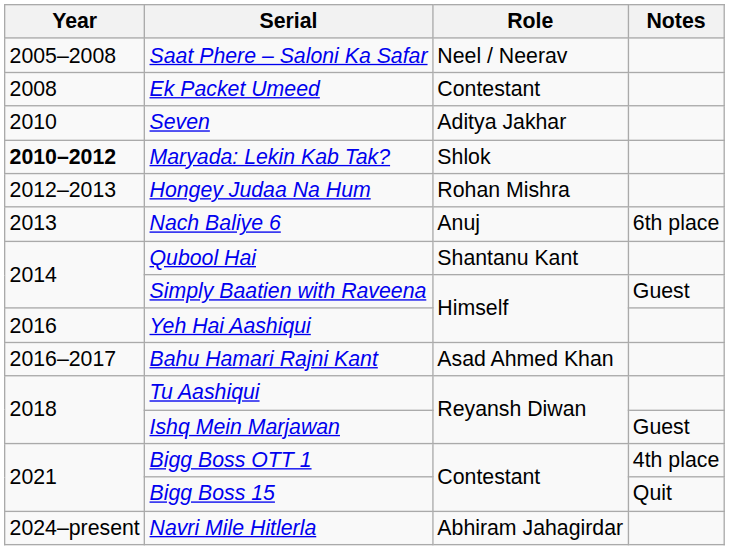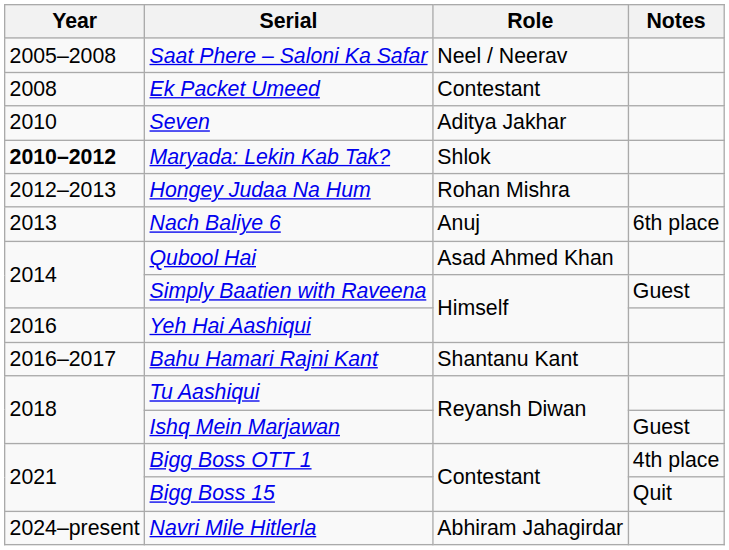 <table class="wikitable sortable">
 <tr>
 <th>Year</th>
 <th>Serial</th>
 <th>Role</th>
 <th>Notes</th>
 </tr>
 <tr>
 <td>2005–2008</td>
 <td><em><a href='#'>Saat Phere – Saloni Ka Safar</a></em></td>
 <td>Neel / Neerav</td>
 <td></td>
 </tr>
 <tr>
 <td>2008</td>
 <td><em><a href='#'>Ek Packet Umeed</a></em></td>
 <td>Contestant</td>
 <td></td>
 </tr>
 <tr>
 <td>2010</td>
 <td><em><a href='#'>Seven</a></em></td>
 <td>Aditya Jakhar</td>
 <td></td>
 </tr>
 <tr>
 <td><strong>2010–2012</strong></td>
 <td><em><a href='#'>Maryada: Lekin Kab Tak?</a></em></td>
 <td>Shlok</td>
 <td></td>
 </tr>
 <tr>
 <td>2012–2013</td>
 <td><em><a href='#'>Hongey Judaa Na Hum</a></em></td>
 <td>Rohan Mishra</td>
 <td></td>
 </tr>
 <tr>
 <td>2013</td>
 <td><em><a href='#'>Nach Baliye 6</a></em></td>
 <td>Anuj</td>
 <td>6th place</td>
 </tr>
 <tr>
 <td rowspan="2">2014</td>
 <td><em><a href='#'>Qubool Hai</a></em></td>
-<td>Shantanu Kant</td>
+<td>Asad Ahmed Khan</td>
 <td></td>
 </tr>
 <tr>
 <td><em><a href='#'>Simply Baatien with Raveena</a></em></td>
 <td rowspan="2">Himself</td>
 <td>Guest</td>
 </tr>
 <tr>
 <td>2016</td>
 <td><em><a href='#'>Yeh Hai Aashiqui</a></em></td>
 <td></td>
 </tr>
 <tr>
 <td>2016–2017</td>
 <td><em><a href='#'>Bahu Hamari Rajni Kant</a></em></td>
-<td>Asad Ahmed Khan</td>
+<td>Shantanu Kant</td>
 <td></td>
 </tr>
 <tr>
 <td rowspan="2">2018</td>
 <td><em><a href='#'>Tu Aashiqui</a></em></td>
 <td rowspan="2">Reyansh Diwan</td>
 <td></td>
 </tr>
 <tr>
 <td><em><a href='#'>Ishq Mein Marjawan</a></em></td>
 <td>Guest</td>
 </tr>
 <tr>
 <td rowspan="2">2021</td>
 <td><em><a href='#'>Bigg Boss OTT 1</a></em></td>
 <td rowspan="2">Contestant</td>
 <td>4th place</td>
 </tr>
 <tr>
 <td><em><a href='#'>Bigg Boss 15</a></em></td>
 <td>Quit</td>
 </tr>
 <tr>
 <td>2024–present</td>
 <td><em><a href='#'>Navri Mile Hitlerla</a></em></td>
 <td>Abhiram Jahagirdar</td>
 <td></td>
 </tr>
 </table>
